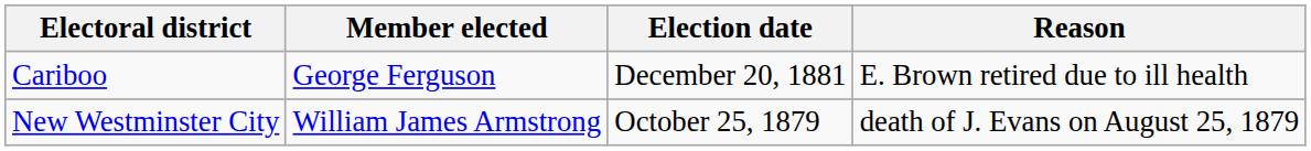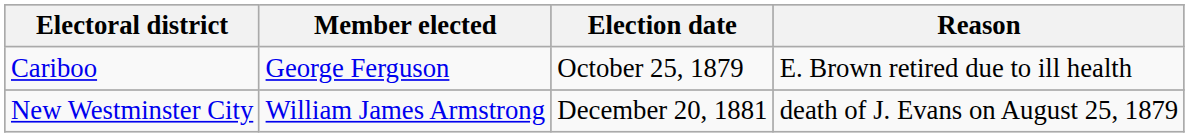 <table class="wikitable sortable">
 <tr>
 <th>Electoral district</th>
 <th>Member elected</th>
 <th>Election date</th>
 <th>Reason</th>
 </tr>
 <tr>
 <td><a href='#'>Cariboo</a></td>
 <td><a href='#'>George Ferguson</a></td>
-<td>December 20, 1881</td>
+<td>October 25, 1879</td>
 <td>E. Brown retired due to ill health</td>
 </tr>
 <tr>
 <td><a href='#'>New Westminster City</a></td>
 <td><a href='#'>William James Armstrong</a></td>
-<td>October 25, 1879</td>
+<td>December 20, 1881</td>
 <td>death of J. Evans on August 25, 1879</td>
 </tr>
 </table>
